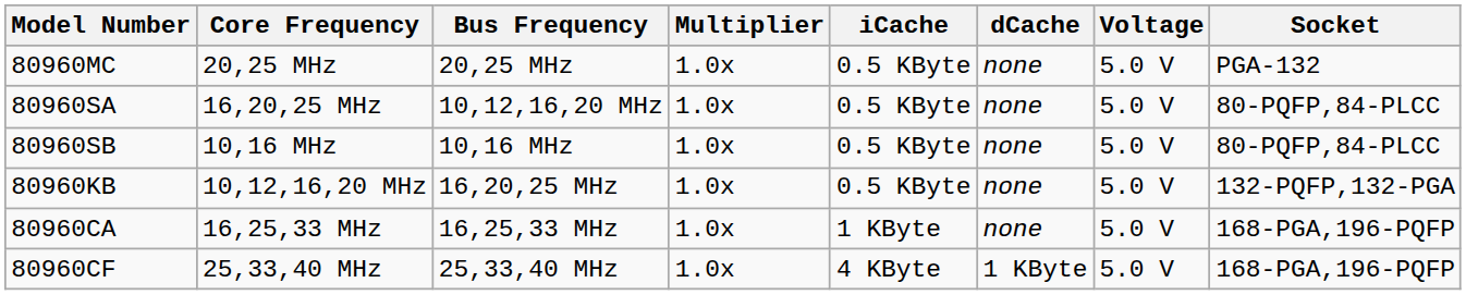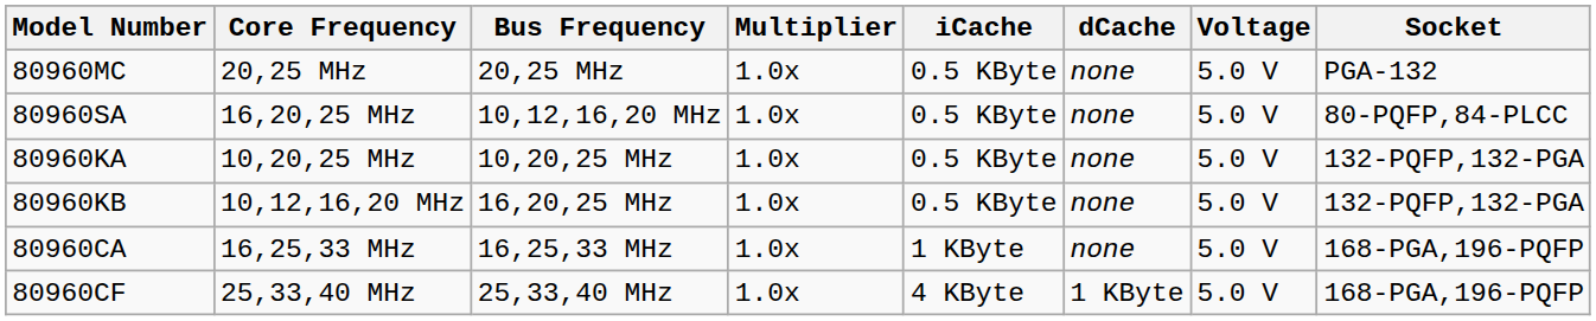 <table class="wikitable">
 <tr>
 <th>Model Number</th>
 <th>Core Frequency</th>
 <th>Bus Frequency</th>
 <th>Multiplier</th>
 <th>iCache</th>
 <th>dCache</th>
 <th>Voltage</th>
 <th>Socket</th>
 </tr>
 <tr>
 <td>80960MC</td>
 <td>20,25 MHz</td>
 <td>20,25 MHz</td>
 <td>1.0x</td>
 <td>0.5 KByte</td>
 <td><em>none</em></td>
 <td>5.0 V</td>
 <td>PGA-132</td>
 </tr>
 <tr>
 <td>80960SA</td>
 <td>16,20,25 MHz</td>
 <td>10,12,16,20 MHz</td>
 <td>1.0x</td>
 <td>0.5 KByte</td>
 <td><em>none</em></td>
 <td>5.0 V</td>
 <td>80-PQFP,84-PLCC</td>
 </tr>
 <tr>
-<td>80960SB</td>
-<td>10,16 MHz</td>
-<td>10,16 MHz</td>
+<td>80960KA</td>
+<td>10,20,25 MHz</td>
+<td>10,20,25 MHz</td>
 <td>1.0x</td>
 <td>0.5 KByte</td>
 <td><em>none</em></td>
 <td>5.0 V</td>
-<td>80-PQFP,84-PLCC</td>
+<td>132-PQFP,132-PGA</td>
 </tr>
 <tr>
 <td>80960KB</td>
 <td>10,12,16,20 MHz</td>
 <td>16,20,25 MHz</td>
 <td>1.0x</td>
 <td>0.5 KByte</td>
 <td><em>none</em></td>
 <td>5.0 V</td>
 <td>132-PQFP,132-PGA</td>
 </tr>
 <tr>
 <td>80960CA</td>
 <td>16,25,33 MHz</td>
 <td>16,25,33 MHz</td>
 <td>1.0x</td>
 <td>1 KByte</td>
 <td><em>none</em></td>
 <td>5.0 V</td>
 <td>168-PGA,196-PQFP</td>
 </tr>
 <tr>
 <td>80960CF</td>
 <td>25,33,40 MHz</td>
 <td>25,33,40 MHz</td>
 <td>1.0x</td>
 <td>4 KByte</td>
 <td>1 KByte</td>
 <td>5.0 V</td>
 <td>168-PGA,196-PQFP</td>
 </tr>
 </table>
